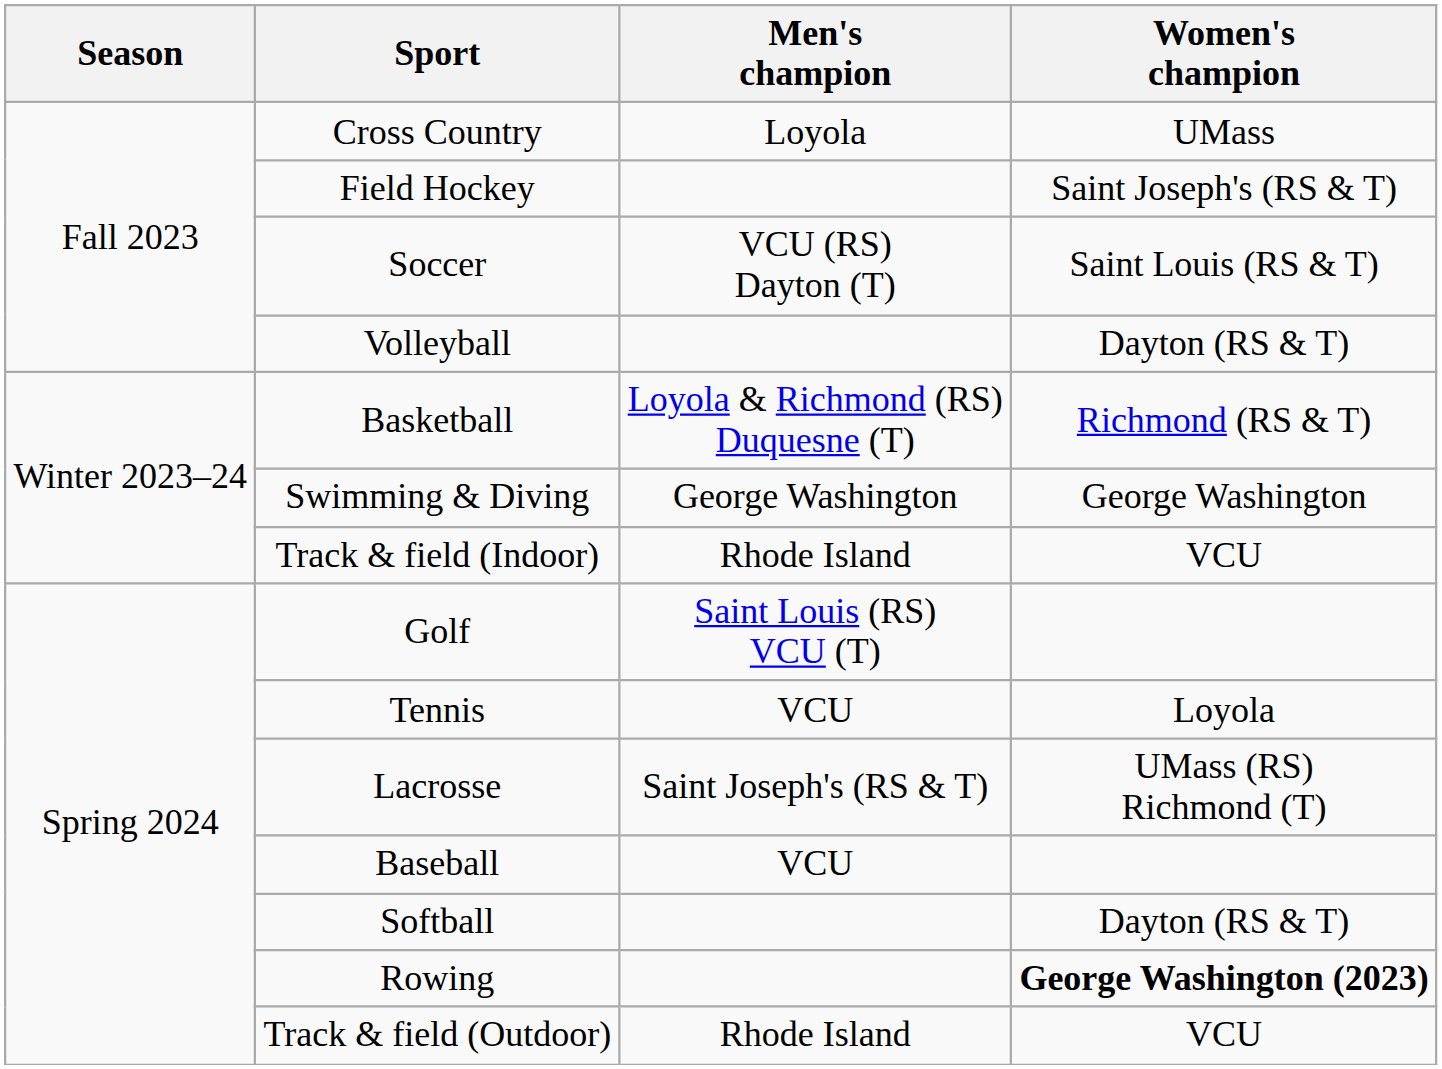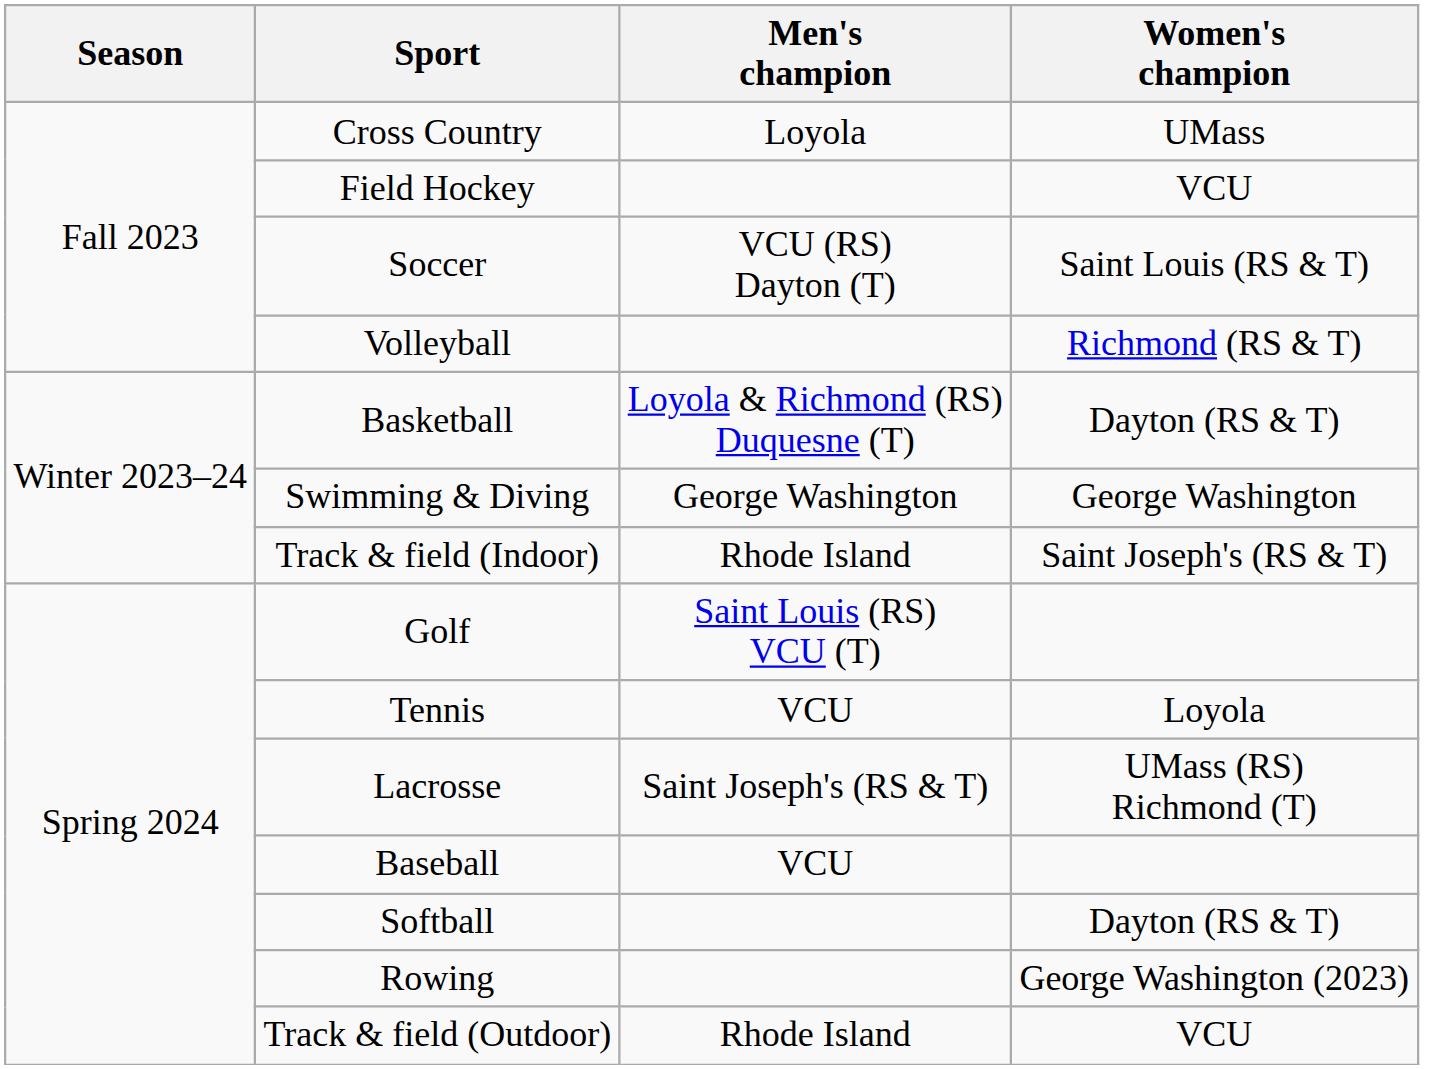 <table class="wikitable" style = "text-align: center">
 <tr>
 <th>Season</th>
 <th>Sport</th>
 <th>Men's<br>champion</th>
 <th>Women's<br>champion</th>
 </tr>
 <tr>
 <td rowspan = "4">Fall 2023</td>
 <td>Cross Country</td>
 <td>Loyola</td>
 <td>UMass</td>
 </tr>
 <tr>
 <td>Field Hockey</td>
 <td> </td>
-<td>Saint Joseph's (RS & T)</td>
+<td>VCU</td>
 </tr>
 <tr>
 <td>Soccer</td>
 <td>VCU (RS)<br>Dayton (T)</td>
 <td>Saint Louis (RS & T)</td>
 </tr>
 <tr>
 <td>Volleyball</td>
 <td> </td>
-<td>Dayton (RS & T)</td>
+<td><a href='#'>Richmond</a> (RS & T)</td>
 </tr>
 <tr>
 <td rowspan = "3">Winter 2023–24</td>
 <td>Basketball</td>
 <td><a href='#'>Loyola</a> & <a href='#'>Richmond</a> (RS)<br><a href='#'>Duquesne</a> (T)</td>
-<td><a href='#'>Richmond</a> (RS & T)</td>
+<td>Dayton (RS & T)</td>
 </tr>
 <tr>
 <td>Swimming & Diving</td>
 <td>George Washington</td>
 <td>George Washington</td>
 </tr>
 <tr>
 <td>Track & field (Indoor)</td>
 <td>Rhode Island</td>
-<td>VCU</td>
+<td>Saint Joseph's (RS & T)</td>
 </tr>
 <tr>
 <td rowspan = "7">Spring 2024</td>
 <td>Golf</td>
 <td><a href='#'>Saint Louis</a> (RS)<br><a href='#'>VCU</a> (T)</td>
 <td> </td>
 </tr>
 <tr>
 <td>Tennis</td>
 <td>VCU</td>
 <td>Loyola</td>
 </tr>
 <tr>
 <td>Lacrosse</td>
 <td>Saint Joseph's (RS & T)</td>
 <td>UMass (RS)<br>Richmond (T)</td>
 </tr>
 <tr>
 <td>Baseball</td>
 <td>VCU</td>
 <td> </td>
 </tr>
 <tr>
 <td>Softball</td>
 <td> </td>
 <td>Dayton (RS & T)</td>
 </tr>
 <tr>
 <td>Rowing</td>
 <td> </td>
-<td><strong>George Washington (2023)</strong></td>
+<td>George Washington (2023)</td>
 </tr>
 <tr>
 <td>Track & field (Outdoor)</td>
 <td>Rhode Island</td>
 <td>VCU</td>
 </tr>
 </table>
